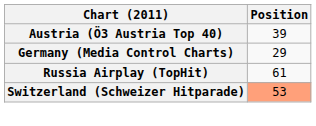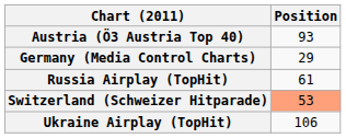 <table class="wikitable sortable plainrowheaders" style="text-align:center">
 <tr>
 <th scope="col">Chart (2011)</th>
 <th scope="col">Position</th>
 </tr>
 <tr>
 <th scope="row">Austria (Ö3 Austria Top 40)</th>
-<td>39</td>
+<td>93</td>
 </tr>
 <tr>
 <th scope="row">Germany (Media Control Charts)</th>
 <td>29</td>
 </tr>
 <tr>
 <th scope="row">Russia Airplay (TopHit)</th>
 <td style="text-align:center;">61</td>
 </tr>
 <tr>
 <th scope="row">Switzerland (Schweizer Hitparade)</th>
 <td style="background: lightsalmon;">53</td>
 </tr>
+<tr>
+<th scope="row">Ukraine Airplay (TopHit)</th>
+<td style="text-align:center;">106</td>
+</tr>
 </table>
